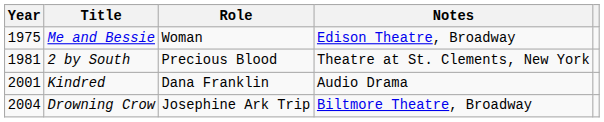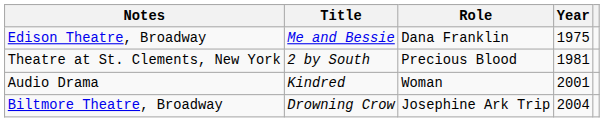 <table class="wikitable">
 <tr>
-<th>Year</th>
+<th class="unsortable">Notes</th>
 <th>Title</th>
 <th>Role</th>
-<th class="unsortable">Notes</th>
+<th>Year</th>
 <th class="unsortable"></th>
 </tr>
 <tr>
+<td><a href='#'>Edison Theatre</a>, Broadway</td>
+<td><em><a href='#'>Me and Bessie</a></em></td>
+<td>Dana Franklin</td>
 <td>1975</td>
-<td><em><a href='#'>Me and Bessie</a></em></td>
-<td>Woman</td>
-<td><a href='#'>Edison Theatre</a>, Broadway</td>
 <td></td>
 </tr>
 <tr>
-<td>1981</td>
+<td>Theatre at St. Clements, New York</td>
 <td><em>2 by South</em></td>
 <td>Precious Blood</td>
-<td>Theatre at St. Clements, New York</td>
+<td>1981</td>
 <td></td>
 </tr>
 <tr>
+<td>Audio Drama </td>
+<td><em>Kindred</em></td>
+<td>Woman</td>
 <td>2001</td>
-<td><em>Kindred</em></td>
-<td>Dana Franklin</td>
-<td>Audio Drama </td>
 <td></td>
 </tr>
 <tr>
-<td>2004</td>
+<td><a href='#'>Biltmore Theatre</a>, Broadway</td>
 <td><em>Drowning Crow</em></td>
 <td>Josephine Ark Trip</td>
-<td><a href='#'>Biltmore Theatre</a>, Broadway</td>
+<td>2004</td>
 <td></td>
 </tr>
 </table>
